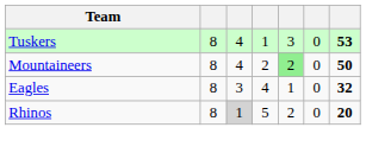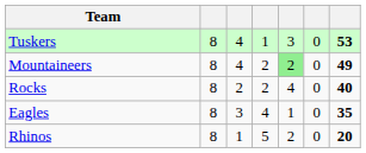 <table class="wikitable" style="text-align:center">
 <tr>
 <th style="width:200px">Team</th>
 <th width="20"></th>
 <th width="20"></th>
 <th width="20"></th>
 <th width="20"></th>
 <th width="20"></th>
 <th width="25"></th>
 </tr>
 <tr style="background:#cfc">
 <td style="text-align:left;"><a href='#'>Tuskers</a></td>
 <td>8</td>
 <td>4</td>
 <td>1</td>
 <td>3</td>
 <td>0</td>
 <td><strong>53</strong></td>
 </tr>
 <tr>
 <td style="text-align:left;"><a href='#'>Mountaineers</a></td>
 <td>8</td>
 <td>4</td>
 <td>2</td>
 <td style="background: lightgreen;">2</td>
 <td>0</td>
-<td><strong>50</strong></td>
+<td><strong>49</strong></td>
+</tr>
+<tr>
+<td style="text-align:left;"><a href='#'>Rocks</a></td>
+<td>8</td>
+<td>2</td>
+<td>2</td>
+<td>4</td>
+<td>0</td>
+<td><strong>40</strong></td>
 </tr>
 <tr>
 <td style="text-align:left;"><a href='#'>Eagles</a></td>
 <td>8</td>
 <td>3</td>
 <td>4</td>
 <td>1</td>
 <td>0</td>
-<td><strong>32</strong></td>
+<td><strong>35</strong></td>
 </tr>
 <tr>
 <td style="text-align:left;"><a href='#'>Rhinos</a></td>
 <td>8</td>
-<td style="background: lightgrey;">1</td>
+<td>1</td>
 <td>5</td>
 <td>2</td>
 <td>0</td>
 <td><strong>20</strong></td>
 </tr>
 </table>
